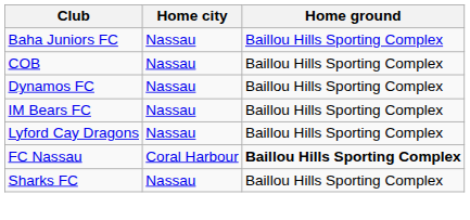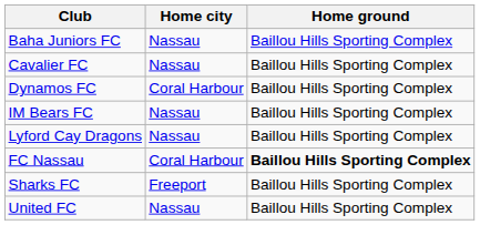 <table class="wikitable sortable">
 <tr>
 <th>Club</th>
 <th>Home city</th>
 <th>Home ground</th>
 </tr>
 <tr>
 <td><a href='#'>Baha Juniors FC</a></td>
 <td><a href='#'>Nassau</a></td>
 <td><a href='#'>Baillou Hills Sporting Complex</a></td>
 </tr>
 <tr>
-<td><a href='#'>COB</a></td>
+<td><a href='#'>Cavalier FC</a></td>
 <td><a href='#'>Nassau</a></td>
 <td>Baillou Hills Sporting Complex</td>
 </tr>
 <tr>
 <td><a href='#'>Dynamos FC</a></td>
-<td><a href='#'>Nassau</a></td>
+<td><a href='#'>Coral Harbour</a></td>
 <td>Baillou Hills Sporting Complex</td>
 </tr>
 <tr>
 <td><a href='#'>IM Bears FC</a></td>
 <td><a href='#'>Nassau</a></td>
 <td>Baillou Hills Sporting Complex</td>
 </tr>
 <tr>
 <td><a href='#'>Lyford Cay Dragons</a></td>
 <td><a href='#'>Nassau</a></td>
 <td>Baillou Hills Sporting Complex</td>
 </tr>
 <tr>
 <td><a href='#'>FC Nassau</a></td>
 <td><a href='#'>Coral Harbour</a></td>
 <td><strong>Baillou Hills Sporting Complex</strong></td>
 </tr>
 <tr>
 <td><a href='#'>Sharks FC</a></td>
+<td><a href='#'>Freeport</a></td>
+<td>Baillou Hills Sporting Complex</td>
+</tr>
+<tr>
+<td><a href='#'>United FC</a></td>
 <td><a href='#'>Nassau</a></td>
 <td>Baillou Hills Sporting Complex</td>
 </tr>
 </table>
